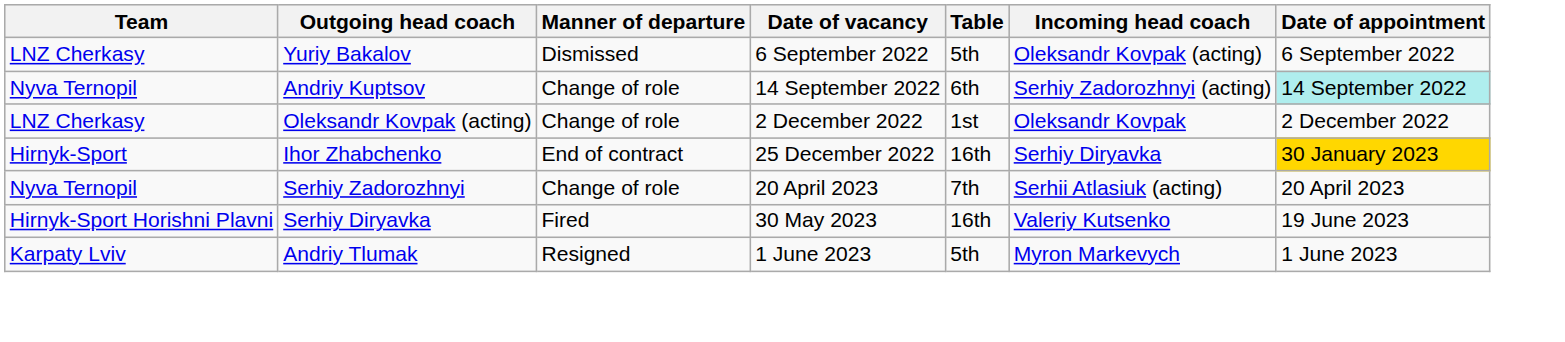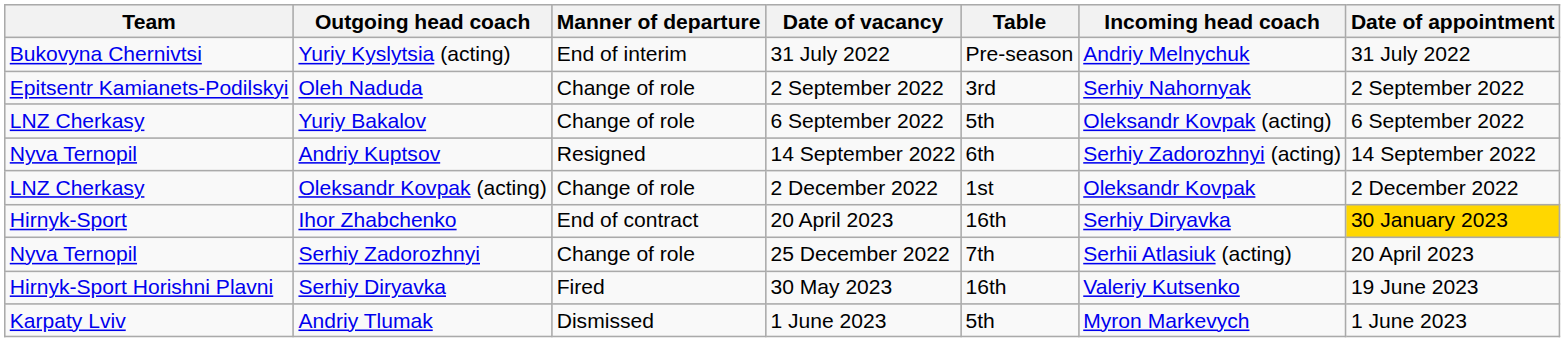 <table class="wikitable sortable" style="font-size:85%">
 <tr>
 <th>Team</th>
 <th>Outgoing head coach</th>
 <th>Manner of departure</th>
 <th>Date of vacancy</th>
 <th>Table</th>
 <th>Incoming head coach</th>
 <th>Date of appointment</th>
 </tr>
 <tr>
+<td><a href='#'>Bukovyna Chernivtsi</a></td>
+<td> <a href='#'>Yuriy Kyslytsia</a> (acting)</td>
+<td>End of interim</td>
+<td>31 July 2022</td>
+<td>Pre-season</td>
+<td> <a href='#'>Andriy Melnychuk</a></td>
+<td>31 July 2022</td>
+</tr>
+<tr>
+<td><a href='#'>Epitsentr Kamianets-Podilskyi</a></td>
+<td> <a href='#'>Oleh Naduda</a></td>
+<td>Change of role</td>
+<td>2 September 2022</td>
+<td>3rd</td>
+<td> <a href='#'>Serhiy Nahornyak</a></td>
+<td>2 September 2022</td>
+</tr>
+<tr>
 <td><a href='#'>LNZ Cherkasy</a></td>
 <td> <a href='#'>Yuriy Bakalov</a></td>
-<td>Dismissed</td>
+<td>Change of role</td>
 <td>6 September 2022</td>
 <td>5th</td>
 <td> <a href='#'>Oleksandr Kovpak</a> (acting)</td>
 <td>6 September 2022</td>
 </tr>
 <tr>
 <td><a href='#'>Nyva Ternopil</a></td>
 <td> <a href='#'>Andriy Kuptsov</a></td>
-<td>Change of role</td>
+<td>Resigned</td>
 <td>14 September 2022</td>
 <td>6th</td>
 <td> <a href='#'>Serhiy Zadorozhnyi</a> (acting)</td>
-<td style="background: paleturquoise;">14 September 2022</td>
+<td>14 September 2022</td>
 </tr>
 <tr>
 <td><a href='#'>LNZ Cherkasy</a></td>
 <td> <a href='#'>Oleksandr Kovpak</a> (acting)</td>
 <td>Change of role</td>
 <td>2 December 2022</td>
 <td>1st</td>
 <td> <a href='#'>Oleksandr Kovpak</a></td>
 <td>2 December 2022</td>
 </tr>
 <tr>
 <td><a href='#'>Hirnyk-Sport</a></td>
 <td> <a href='#'>Ihor Zhabchenko</a></td>
 <td>End of contract</td>
-<td>25 December 2022</td>
+<td>20 April 2023</td>
 <td>16th</td>
 <td> <a href='#'>Serhiy Diryavka</a></td>
 <td style="background: gold;">30 January 2023</td>
 </tr>
 <tr>
 <td><a href='#'>Nyva Ternopil</a></td>
 <td> <a href='#'>Serhiy Zadorozhnyi</a></td>
 <td>Change of role</td>
-<td>20 April 2023</td>
+<td>25 December 2022</td>
 <td>7th</td>
 <td> <a href='#'>Serhii Atlasiuk</a> (acting)</td>
 <td>20 April 2023</td>
 </tr>
 <tr>
 <td><a href='#'>Hirnyk-Sport Horishni Plavni</a></td>
 <td> <a href='#'>Serhiy Diryavka</a></td>
 <td>Fired</td>
 <td>30 May 2023</td>
 <td>16th</td>
 <td> <a href='#'>Valeriy Kutsenko</a></td>
 <td>19 June 2023</td>
 </tr>
 <tr>
 <td><a href='#'>Karpaty Lviv</a></td>
 <td> <a href='#'>Andriy Tlumak</a></td>
-<td>Resigned</td>
+<td>Dismissed</td>
 <td>1 June 2023</td>
 <td>5th</td>
 <td> <a href='#'>Myron Markevych</a></td>
 <td>1 June 2023</td>
 </tr>
 </table>
